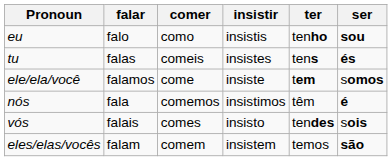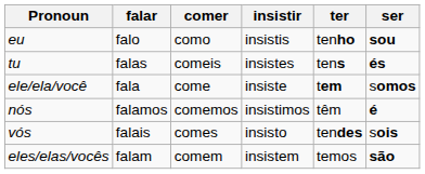 <table class=wikitable>
 <tr>
 <th>Pronoun</th>
 <th>falar</th>
 <th>comer</th>
 <th>insistir</th>
 <th>ter</th>
 <th>ser</th>
 </tr>
 <tr ->
 <td><em>eu</em></td>
 <td>falo</td>
 <td>como</td>
 <td>insistis</td>
 <td>ten<strong>ho</strong></td>
 <td><strong>sou</strong></td>
 </tr>
 <tr ->
 <td><em>tu</em></td>
 <td>falas</td>
 <td>comeis</td>
 <td>insistes</td>
 <td>ten<strong>s</strong></td>
 <td><strong>és</strong></td>
 </tr>
 <tr ->
 <td><em>ele/ela/você</em></td>
-<td>falamos</td>
+<td>fala</td>
 <td>come</td>
 <td>insiste</td>
 <td>t<strong>em</strong></td>
 <td>s<strong>omos</strong></td>
 </tr>
 <tr ->
 <td><em>nós</em></td>
-<td>fala</td>
+<td>falamos</td>
 <td>comemos</td>
 <td>insistimos</td>
 <td>têm</td>
 <td><strong>é</strong></td>
 </tr>
 <tr ->
 <td><em>vós</em></td>
 <td>falais</td>
 <td>comes</td>
 <td>insisto</td>
 <td>ten<strong>des</strong></td>
 <td>s<strong>ois</strong></td>
 </tr>
 <tr ->
 <td><em>eles/elas/vocês</em></td>
 <td>falam</td>
 <td>comem</td>
 <td>insistem</td>
 <td>temos</td>
 <td><strong>são</strong></td>
 </tr>
 </table>
